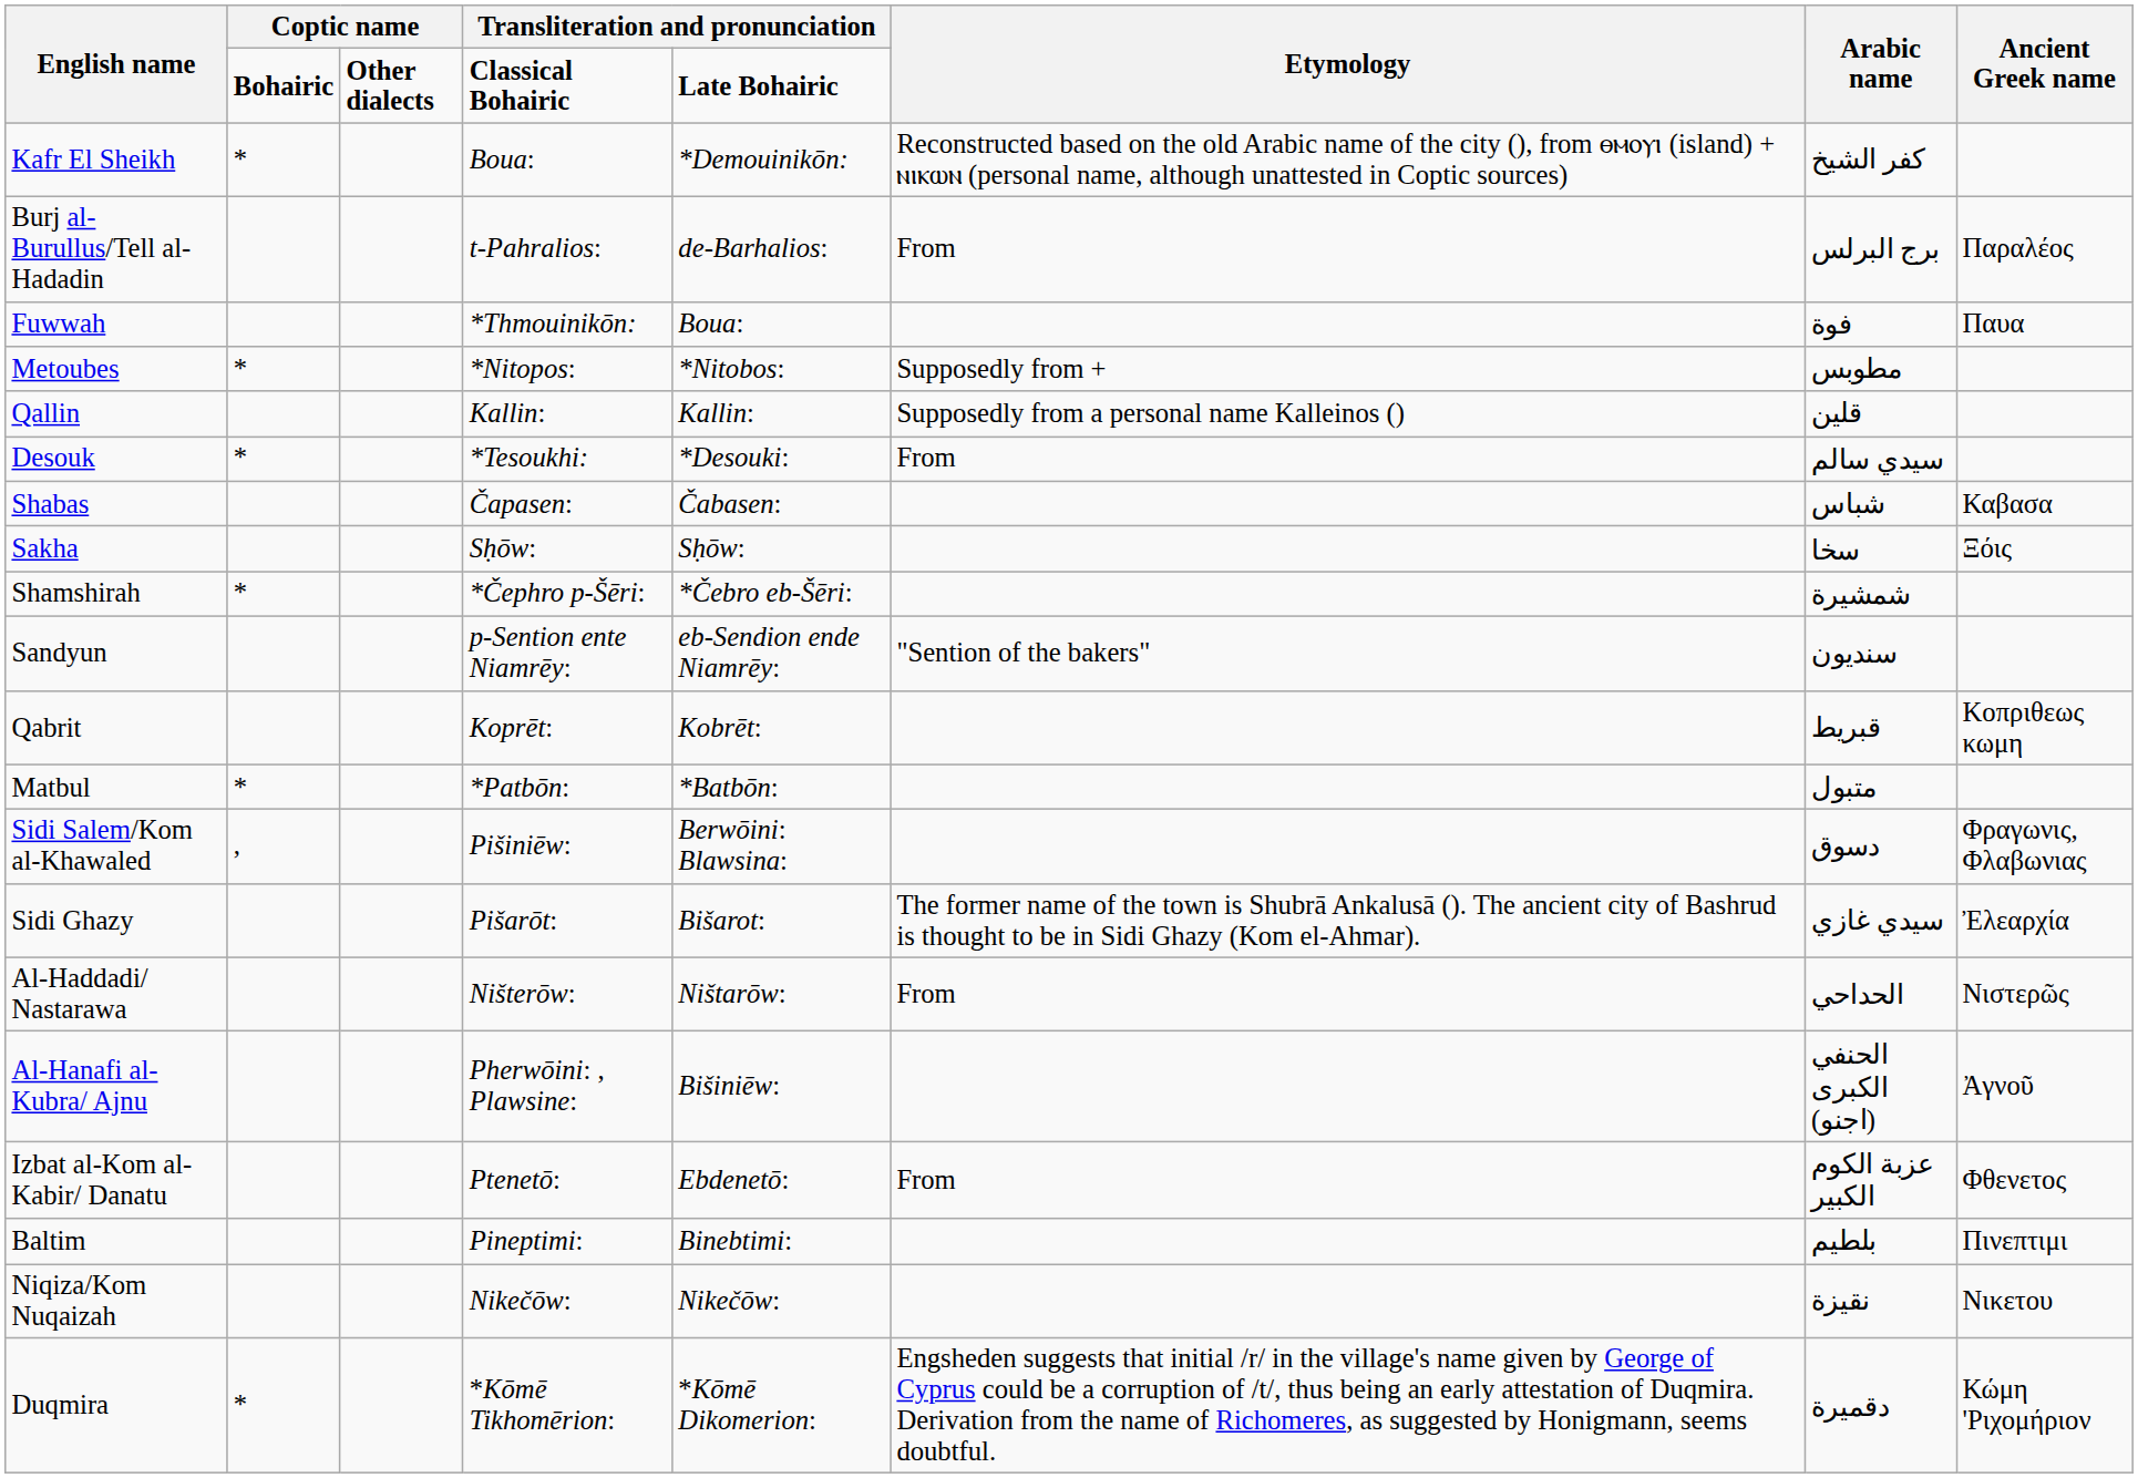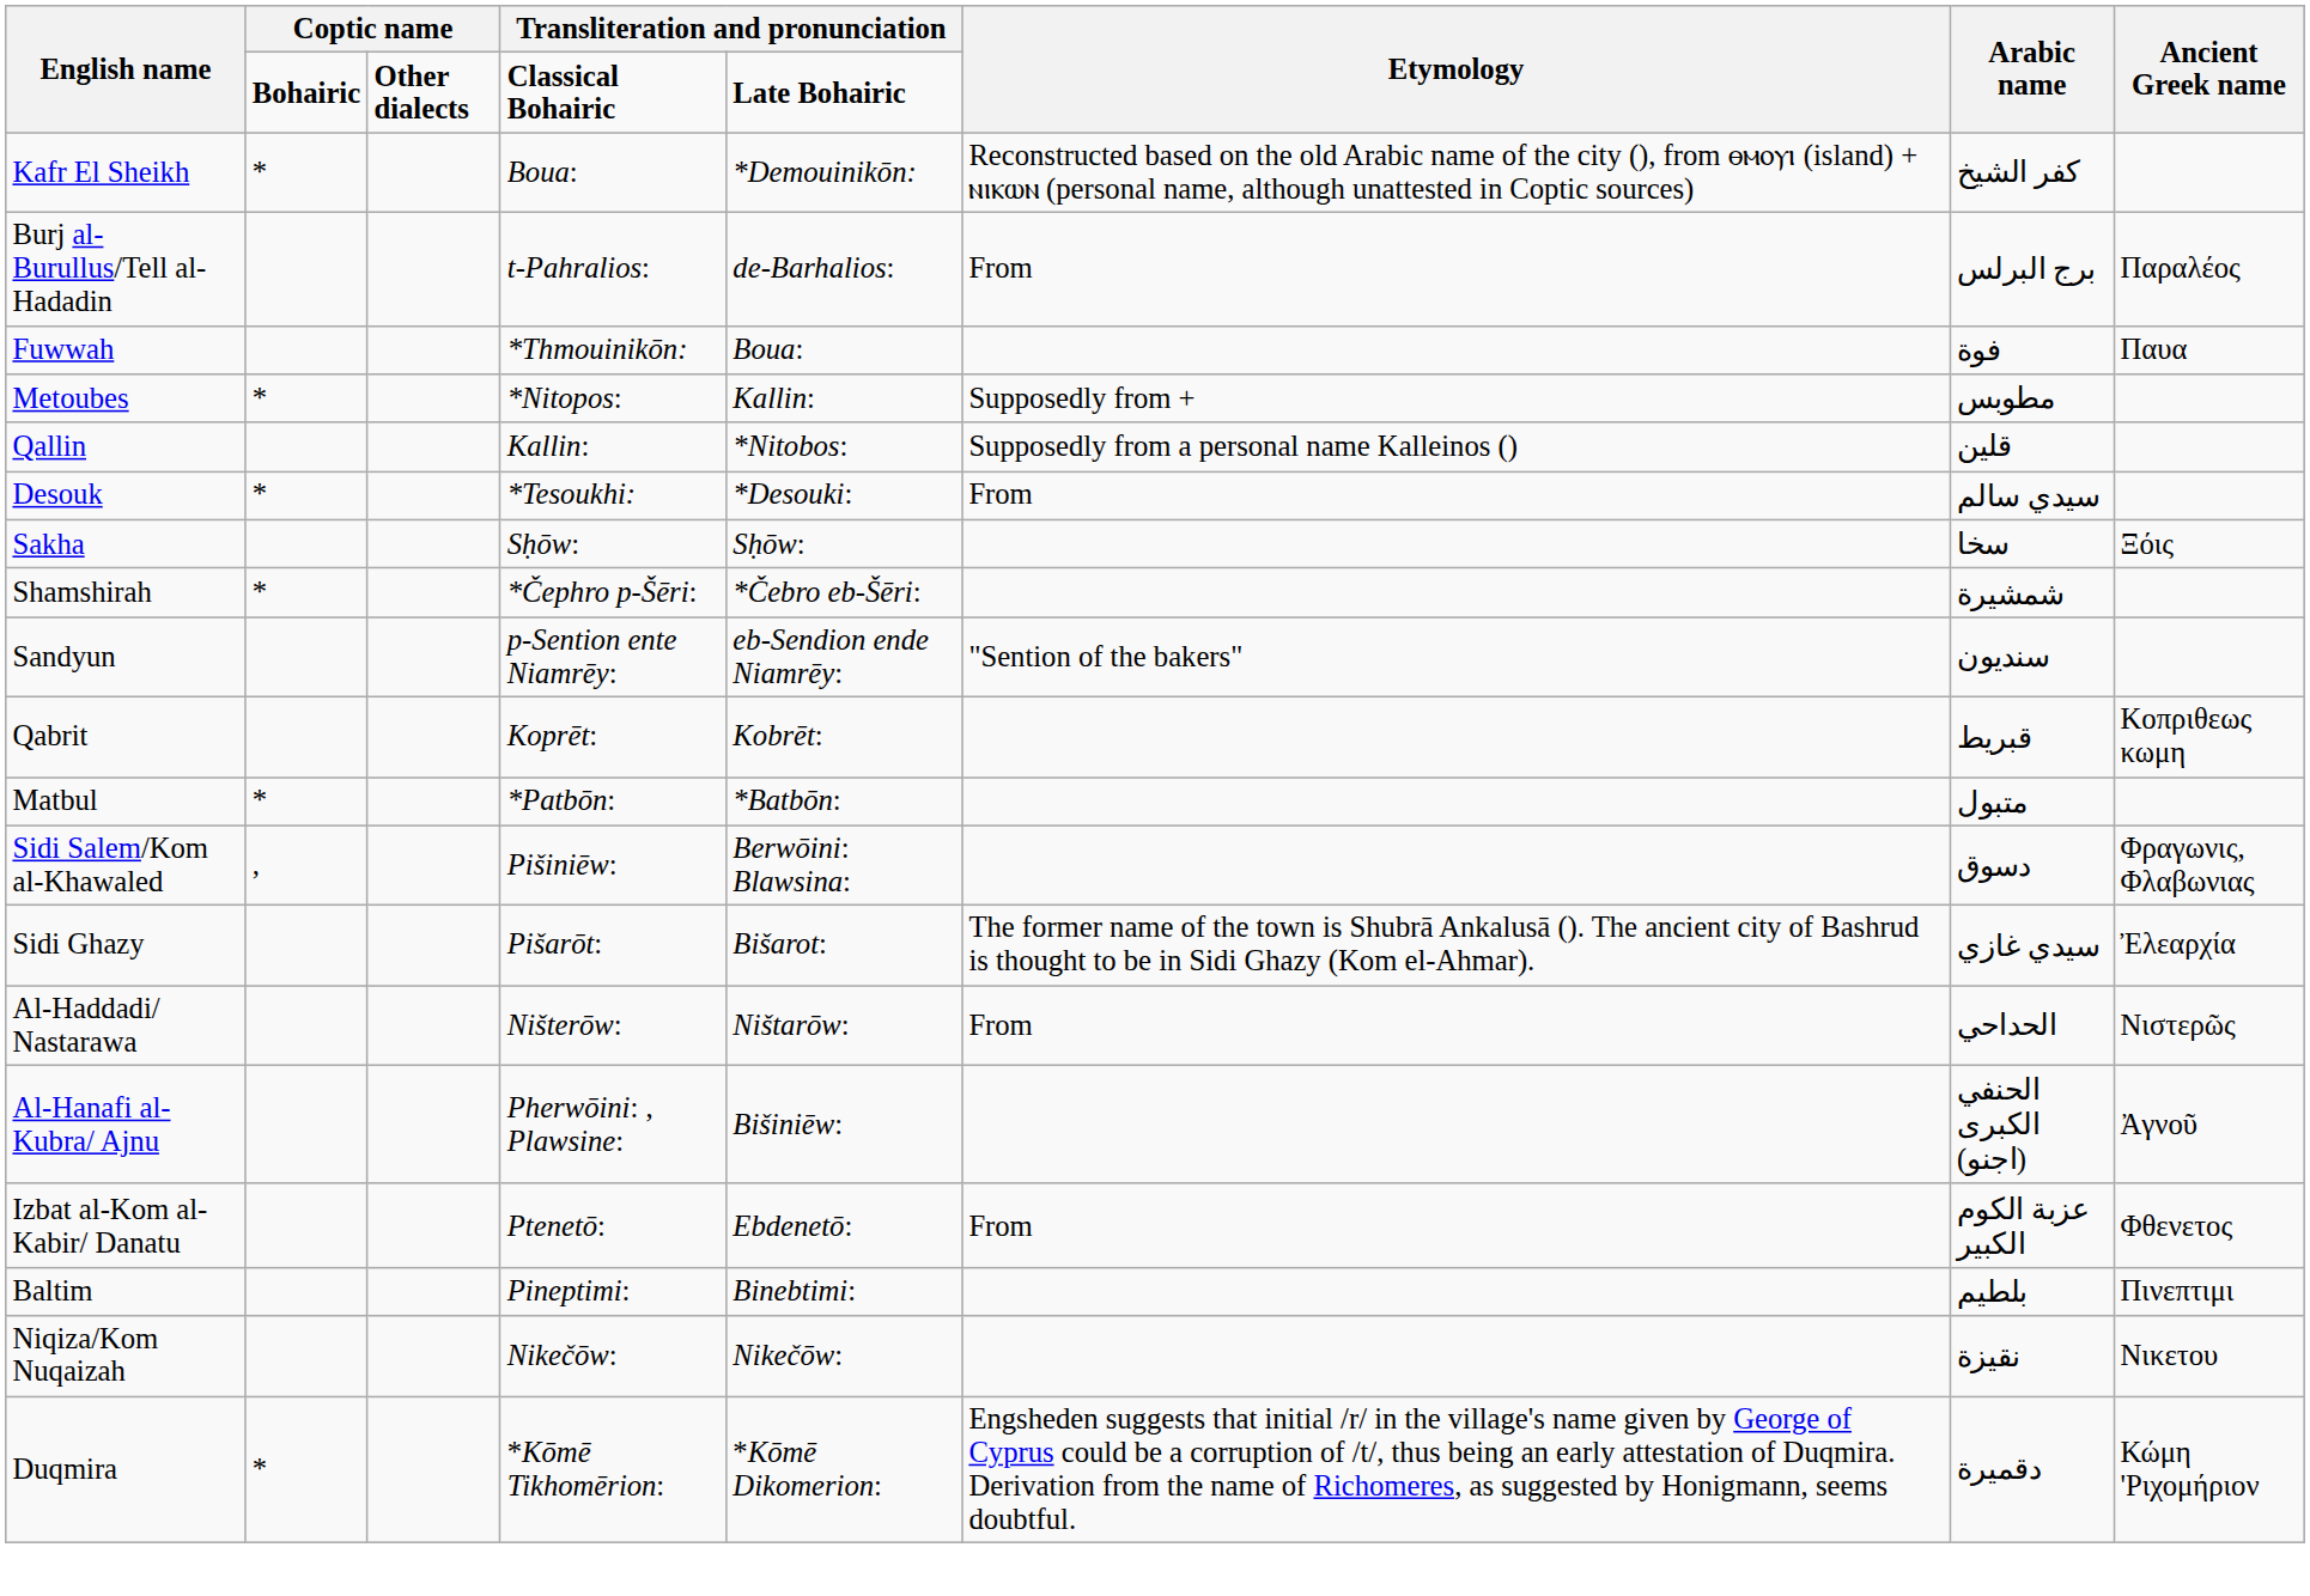 <table class="wikitable">
 <tr>
 <th rowspan="2">English name</th>
 <th colspan="2">Coptic name</th>
 <th colspan="2">Transliteration and pronunciation</th>
 <th rowspan="2">Etymology</th>
 <th rowspan="2">Arabic name</th>
 <th rowspan="2">Ancient Greek name</th>
 </tr>
 <tr>
 <td><strong>Bohairic</strong></td>
 <td><strong>Other dialects</strong></td>
 <td><strong>Classical Bohairic</strong></td>
 <td><strong>Late Bohairic</strong></td>
 </tr>
 <tr>
 <td><a href='#'>Kafr El Sheikh</a></td>
 <td>*</td>
 <td></td>
 <td><em>Boua</em>: </td>
 <td><em>*Demouinikōn:</em> </td>
 <td>Reconstructed based on the old Arabic name of the city (), from ⲑⲙⲟⲩⲓ (island) + ⲛⲓⲕⲱⲛ (personal name, although unattested in Coptic sources)</td>
 <td>كفر الشيخ</td>
 <td></td>
 </tr>
 <tr>
 <td>Burj <a href='#'>al- Burullus</a>/Tell al-Hadadin</td>
 <td></td>
 <td></td>
 <td><em>t-Pahralios</em>: </td>
 <td><em>de-Barhalios</em>:<br></td>
 <td>From </td>
 <td>برج البرلس</td>
 <td>Παραλέος</td>
 </tr>
 <tr>
 <td><a href='#'>Fuwwah</a></td>
 <td></td>
 <td></td>
 <td><em>*Thmouinikōn:</em> </td>
 <td><em>Boua</em>: </td>
 <td></td>
 <td>فوة</td>
 <td>Παυα</td>
 </tr>
 <tr>
 <td><a href='#'>Metoubes</a></td>
 <td>*</td>
 <td></td>
 <td><em>*Nitopos</em>: </td>
-<td><em>*Nitobos</em>: </td>
+<td><em>Kallin</em>: </td>
 <td>Supposedly from  + </td>
 <td>مطوبس</td>
 <td></td>
 </tr>
 <tr>
 <td><a href='#'>Qallin</a></td>
 <td></td>
 <td></td>
 <td><em>Kallin</em>: </td>
-<td><em>Kallin</em>: </td>
+<td><em>*Nitobos</em>: </td>
 <td>Supposedly from a personal name Kalleinos ()</td>
 <td>قلين</td>
 <td></td>
 </tr>
 <tr>
 <td><a href='#'>Desouk</a></td>
 <td>*</td>
 <td></td>
 <td><em>*Tesoukhi:</em> </td>
 <td><em>*Desouki</em>: </td>
 <td>From </td>
 <td>سيدي سالم</td>
 <td></td>
-</tr>
-<tr>
-<td><a href='#'>Shabas</a></td>
-<td></td>
-<td></td>
-<td><em>Čapasen</em>: </td>
-<td><em>Čabasen</em>: </td>
-<td></td>
-<td>شباس</td>
-<td>Καβασα</td>
 </tr>
 <tr>
 <td><a href='#'>Sakha</a></td>
 <td></td>
 <td></td>
 <td><em>Sḥōw</em>: </td>
 <td><em>Sḥōw</em>: </td>
 <td></td>
 <td>سخا</td>
 <td>Ξόις</td>
 </tr>
 <tr>
 <td>Shamshirah</td>
 <td>*</td>
 <td></td>
 <td><em>*Čephro p-Šēri</em>: </td>
 <td><em>*Čebro eb-Šēri</em>: </td>
 <td></td>
 <td>شمشيرة</td>
 <td></td>
 </tr>
 <tr>
 <td>Sandyun</td>
 <td></td>
 <td></td>
 <td><em>p-Sention ente Niamrēy</em>: </td>
 <td><em>eb-Sendion ende Niamrēy</em>: </td>
 <td>"Sention of the bakers"</td>
 <td>سنديون</td>
 <td></td>
 </tr>
 <tr>
 <td>Qabrit</td>
 <td></td>
 <td></td>
 <td><em>Koprēt</em>: </td>
 <td><em>Kobrēt</em>: </td>
 <td></td>
 <td>قبريط</td>
 <td>Κοπριθεως κωμη</td>
 </tr>
 <tr>
 <td>Matbul</td>
 <td>*</td>
 <td></td>
 <td><em>*Patbōn</em>: </td>
 <td><em>*Batbōn</em>: </td>
 <td></td>
 <td>متبول</td>
 <td></td>
 </tr>
 <tr>
 <td><a href='#'>Sidi Salem</a>/Kom al-Khawaled</td>
 <td>, </td>
 <td></td>
 <td><em>Pišiniēw</em>:<br></td>
 <td><em>Berwōini</em>: <br><em>Blawsina</em>: </td>
 <td></td>
 <td>دسوق</td>
 <td>Φραγωνις, Φλαβωνιας</td>
 </tr>
 <tr>
 <td>Sidi Ghazy</td>
 <td></td>
 <td></td>
 <td><em>Pišarōt</em>:<br></td>
 <td><em>Bišarot</em>:<br></td>
 <td>The former name of the town is Shubrā Ankalusā (). The ancient city of Bashrud is thought to be in Sidi Ghazy (Kom el-Ahmar).</td>
 <td>سيدي غازي</td>
 <td>Ἐλεαρχία</td>
 </tr>
 <tr>
 <td>Al-Haddadi/ Nastarawa</td>
 <td></td>
 <td></td>
 <td><em>Ništerōw</em>:<br></td>
 <td><em>Ništarōw</em>:<br></td>
 <td>From </td>
 <td>الحداحي</td>
 <td>Νιστερῶς</td>
 </tr>
 <tr>
 <td><a href='#'>Al-Hanafi al-Kubra/ Ajnu</a></td>
 <td></td>
 <td></td>
 <td><em>Pherwōini</em>: , <em>Plawsine</em>: </td>
 <td><em>Bišiniēw</em>:<br></td>
 <td></td>
 <td>الحنفي الكبرى (اجنو)</td>
 <td>Ἀγνοῦ</td>
 </tr>
 <tr>
 <td>Izbat al-Kom al-Kabir/ Danatu</td>
 <td></td>
 <td></td>
 <td><em>Ptenetō</em>:<br></td>
 <td><em>Ebdenetō</em>: </td>
 <td>From </td>
 <td>عزبة الكوم الكبير</td>
 <td>Φθενετος</td>
 </tr>
 <tr>
 <td>Baltim</td>
 <td></td>
 <td></td>
 <td><em>Pineptimi</em>: </td>
 <td><em>Binebtimi</em>: </td>
 <td></td>
 <td>بلطيم</td>
 <td>Πινεπτιμι</td>
 </tr>
 <tr>
 <td>Niqiza/Kom Nuqaizah</td>
 <td></td>
 <td></td>
 <td><em>Nikečōw</em>:<br></td>
 <td><em>Nikečōw</em>:<br></td>
 <td></td>
 <td>نقيزة</td>
 <td>Νικετου</td>
 </tr>
 <tr>
 <td>Duqmira</td>
 <td>*</td>
 <td></td>
 <td>*<em>Kōmē Tikhomērion</em>: </td>
 <td>*<em>Kōmē Dikomerion</em>: </td>
 <td>Engsheden suggests that initial /r/ in the village's name given by <a href='#'>George of Cyprus</a> could be a corruption of /t/, thus being an early attestation of Duqmira. Derivation from the name of <a href='#'>Richomeres</a>, as suggested by Honigmann, seems doubtful.</td>
 <td>دقميرة</td>
 <td>Κώμη 'Ριχομήριον</td>
 </tr>
 </table>
